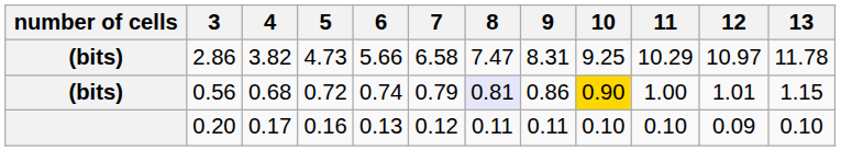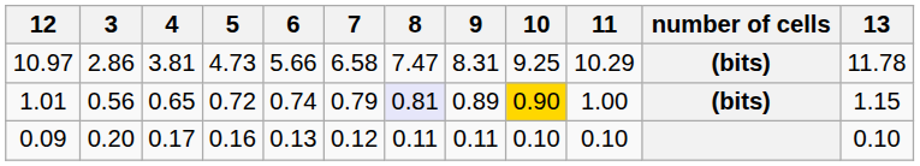 <table class="wikitable" style="width: 600px; margin: auto; text-align: center">
 <tr>
-<th>number of cells</th>
+<th>12</th>
 <th>3</th>
 <th>4</th>
 <th>5</th>
 <th>6</th>
 <th>7</th>
 <th>8</th>
 <th>9</th>
 <th>10</th>
 <th>11</th>
-<th>12</th>
+<th>number of cells</th>
 <th>13</th>
 </tr>
 <tr>
-<th> (bits)</th>
+<td>10.97</td>
 <td>2.86</td>
-<td>3.82</td>
+<td>3.81</td>
 <td>4.73</td>
 <td>5.66</td>
 <td>6.58</td>
 <td>7.47</td>
 <td>8.31</td>
 <td>9.25</td>
 <td>10.29</td>
-<td>10.97</td>
+<th> (bits)</th>
 <td>11.78</td>
 </tr>
 <tr>
-<th>(bits)</th>
+<td>1.01</td>
 <td>0.56</td>
-<td>0.68</td>
+<td>0.65</td>
 <td>0.72</td>
 <td>0.74</td>
 <td>0.79</td>
 <td style="background: lavender;">0.81</td>
-<td>0.86</td>
+<td>0.89</td>
 <td style="background: gold;">0.90</td>
 <td>1.00</td>
-<td>1.01</td>
+<th>(bits)</th>
 <td>1.15</td>
 </tr>
 <tr>
-<th></th>
+<td>0.09</td>
 <td>0.20</td>
 <td>0.17</td>
 <td>0.16</td>
 <td>0.13</td>
 <td>0.12</td>
 <td>0.11</td>
 <td>0.11</td>
 <td>0.10</td>
 <td>0.10</td>
-<td>0.09</td>
+<th></th>
 <td>0.10</td>
 </tr>
 </table>
